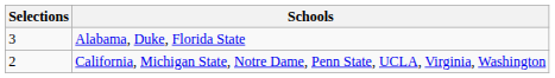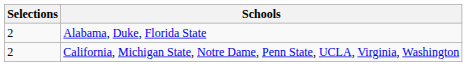 <table class="wikitable sortable" style="text-align:left">
 <tr>
 <th>Selections</th>
 <th class="unsortable">Schools</th>
 </tr>
 <tr>
-<td>3</td>
+<td>2</td>
 <td><a href='#'>Alabama</a>, <a href='#'>Duke</a>, <a href='#'>Florida State</a></td>
 </tr>
 <tr>
 <td>2</td>
 <td><a href='#'>California</a>, <a href='#'>Michigan State</a>, <a href='#'>Notre Dame</a>, <a href='#'>Penn State</a>, <a href='#'>UCLA</a>, <a href='#'>Virginia</a>, <a href='#'>Washington</a></td>
 </tr>
 </table>
